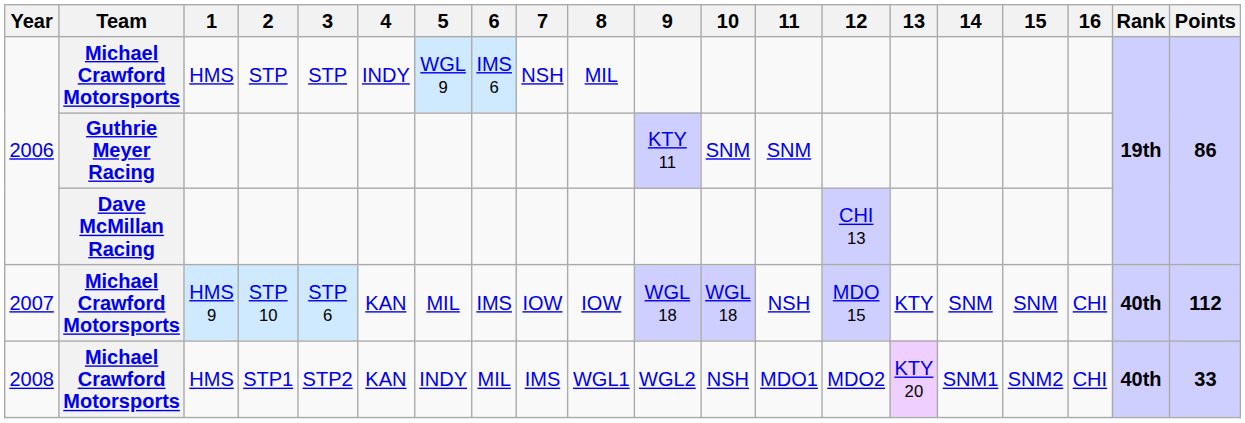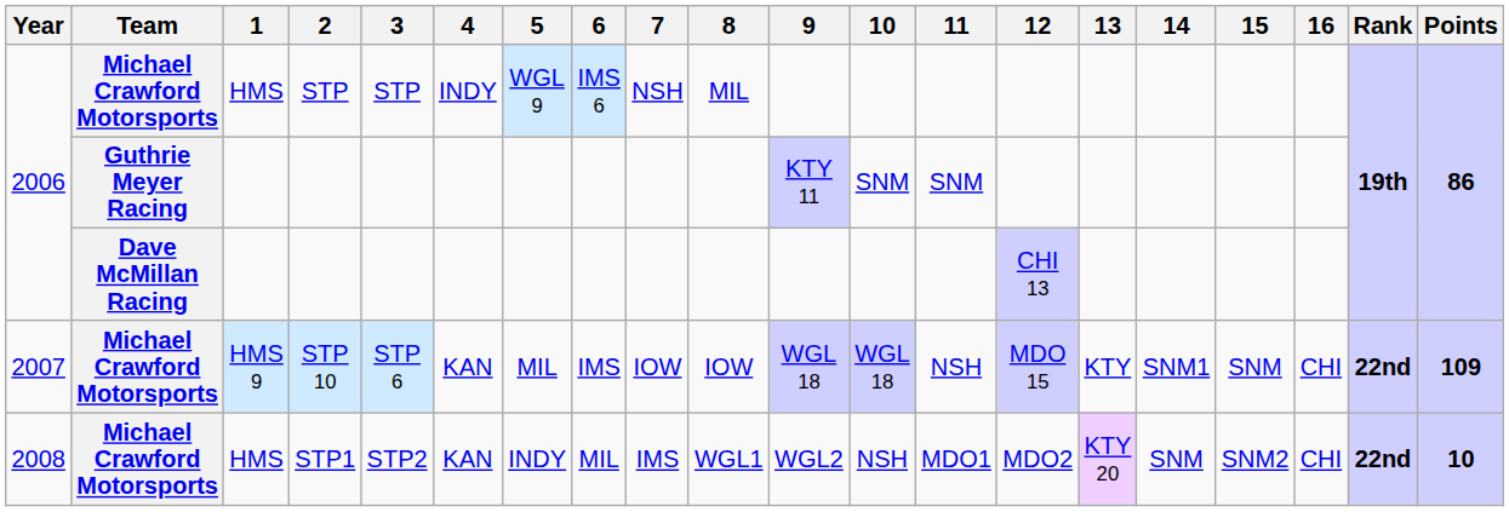 <table class="wikitable" style="text-align:center; font-size:90%">
 <tr>
 <th>Year</th>
 <th>Team</th>
 <th>1</th>
 <th>2</th>
 <th>3</th>
 <th>4</th>
 <th>5</th>
 <th>6</th>
 <th>7</th>
 <th>8</th>
 <th>9</th>
 <th>10</th>
 <th>11</th>
 <th>12</th>
 <th>13</th>
 <th>14</th>
 <th>15</th>
 <th>16</th>
 <th>Rank</th>
 <th>Points</th>
 </tr>
 <tr>
 <td rowspan=3><a href='#'>2006</a></td>
 <th><a href='#'>Michael Crawford Motorsports</a></th>
 <td><a href='#'>HMS</a></td>
 <td><a href='#'>STP</a></td>
 <td><a href='#'>STP</a></td>
 <td><a href='#'>INDY</a></td>
 <td style="background:#CFEAFF;"><a href='#'>WGL</a><br><small>9</small></td>
 <td style="background:#CFEAFF;"><a href='#'>IMS</a><br><small>6</small></td>
 <td><a href='#'>NSH</a></td>
 <td><a href='#'>MIL</a></td>
 <td></td>
 <td></td>
 <td></td>
 <td></td>
 <td></td>
 <td></td>
 <td></td>
 <td></td>
 <th rowspan=3 style="background:#CFCFFF;">19th</th>
 <th rowspan=3 style="background:#CFCFFF;">86</th>
 </tr>
 <tr>
 <th><a href='#'>Guthrie Meyer Racing</a></th>
 <td></td>
 <td></td>
 <td></td>
 <td></td>
 <td></td>
 <td></td>
 <td></td>
 <td></td>
 <td style="background:#CFCFFF;"><a href='#'>KTY</a><br><small>11</small></td>
 <td><a href='#'>SNM</a></td>
 <td><a href='#'>SNM</a></td>
 <td></td>
 <td></td>
 <td></td>
 <td></td>
 <td></td>
 </tr>
 <tr>
 <th><a href='#'>Dave McMillan Racing</a></th>
 <td></td>
 <td></td>
 <td></td>
 <td></td>
 <td></td>
 <td></td>
 <td></td>
 <td></td>
 <td></td>
 <td></td>
 <td></td>
 <td style="background:#CFCFFF;"><a href='#'>CHI</a><br><small>13</small></td>
 <td></td>
 <td></td>
 <td></td>
 <td></td>
 </tr>
 <tr>
 <td><a href='#'>2007</a></td>
 <th><a href='#'>Michael Crawford Motorsports</a></th>
 <td style="background:#CFEAFF;"><a href='#'>HMS</a><br><small>9</small></td>
 <td style="background:#CFEAFF;"><a href='#'>STP</a><br><small>10</small></td>
 <td style="background:#CFEAFF;"><a href='#'>STP</a><br><small>6</small></td>
 <td><a href='#'>KAN</a></td>
 <td><a href='#'>MIL</a></td>
 <td><a href='#'>IMS</a></td>
 <td><a href='#'>IOW</a></td>
 <td><a href='#'>IOW</a></td>
 <td style="background:#CFCFFF;"><a href='#'>WGL</a><br><small>18</small></td>
 <td style="background:#CFCFFF;"><a href='#'>WGL</a><br><small>18</small></td>
 <td><a href='#'>NSH</a></td>
 <td style="background:#CFCFFF;"><a href='#'>MDO</a><br><small>15</small></td>
 <td><a href='#'>KTY</a></td>
-<td><a href='#'>SNM</a></td>
+<td><a href='#'>SNM1</a></td>
 <td><a href='#'>SNM</a></td>
 <td><a href='#'>CHI</a></td>
-<th style="background:#CFCFFF;">40th</th>
-<th style="background:#CFCFFF;">112</th>
+<th style="background:#CFCFFF;">22nd</th>
+<th style="background:#CFCFFF;">109</th>
 </tr>
 <tr>
 <td><a href='#'>2008</a></td>
 <th><a href='#'>Michael Crawford Motorsports</a></th>
 <td><a href='#'>HMS</a></td>
 <td><a href='#'>STP1</a></td>
 <td><a href='#'>STP2</a></td>
 <td><a href='#'>KAN</a></td>
 <td><a href='#'>INDY</a></td>
 <td><a href='#'>MIL</a></td>
 <td><a href='#'>IMS</a></td>
 <td><a href='#'>WGL1</a></td>
 <td><a href='#'>WGL2</a></td>
 <td><a href='#'>NSH</a></td>
 <td><a href='#'>MDO1</a></td>
 <td><a href='#'>MDO2</a></td>
 <td style="background:#EFCFFF;"><a href='#'>KTY</a><br><small>20</small></td>
-<td><a href='#'>SNM1</a></td>
+<td><a href='#'>SNM</a></td>
 <td><a href='#'>SNM2</a></td>
 <td><a href='#'>CHI</a></td>
-<th style="background:#CFCFFF;">40th</th>
-<th style="background:#CFCFFF;">33</th>
+<th style="background:#CFCFFF;">22nd</th>
+<th style="background:#CFCFFF;">10</th>
 </tr>
 </table>
